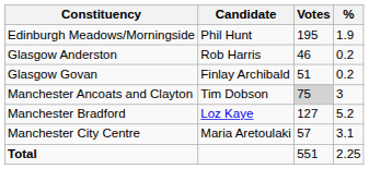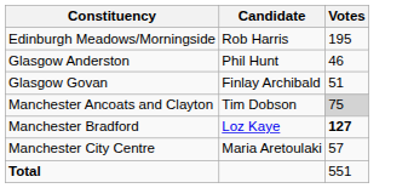 <table class="wikitable">
 <tr>
 <th>Constituency</th>
 <th>Candidate</th>
 <th>Votes</th>
-<th>%</th>
 </tr>
 <tr>
 <td>Edinburgh Meadows/Morningside</td>
-<td>Phil Hunt</td>
+<td>Rob Harris</td>
 <td>195</td>
-<td>1.9</td>
 </tr>
 <tr>
 <td>Glasgow Anderston</td>
-<td>Rob Harris</td>
+<td>Phil Hunt</td>
 <td>46</td>
-<td>0.2</td>
 </tr>
 <tr>
 <td>Glasgow Govan</td>
 <td>Finlay Archibald</td>
 <td>51</td>
-<td>0.2</td>
 </tr>
 <tr>
 <td>Manchester Ancoats and Clayton</td>
 <td>Tim Dobson</td>
 <td style="background: lightgrey;">75</td>
-<td>3</td>
 </tr>
 <tr>
 <td>Manchester Bradford</td>
 <td><a href='#'>Loz Kaye</a></td>
-<td>127</td>
-<td>5.2</td>
+<td><strong>127</strong></td>
 </tr>
 <tr>
 <td>Manchester City Centre</td>
 <td>Maria Aretoulaki</td>
 <td>57</td>
-<td>3.1</td>
 </tr>
 <tr>
 <td><strong>Total</strong></td>
 <td></td>
 <td>551</td>
-<td>2.25</td>
 </tr>
 </table>
